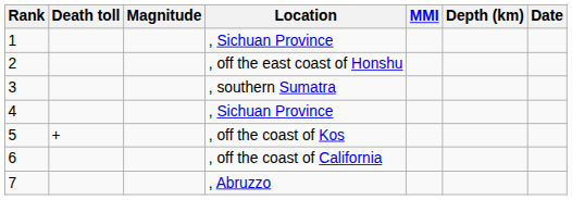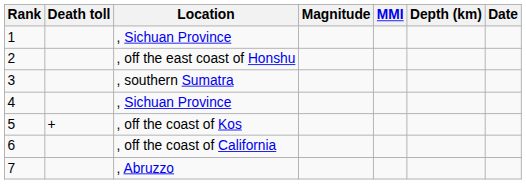 <table class="sortable wikitable" style="font-size:100%;">
 <tr>
 <th>Rank</th>
 <th>Death toll</th>
+<th>Location</th>
 <th>Magnitude</th>
-<th>Location</th>
 <th><a href='#'>MMI</a></th>
 <th>Depth (km)</th>
 <th>Date</th>
 </tr>
 <tr>
 <td>1</td>
 <td></td>
+<td>, <a href='#'>Sichuan Province</a></td>
 <td></td>
-<td>, <a href='#'>Sichuan Province</a></td>
 <td></td>
 <td></td>
 <td></td>
 </tr>
 <tr>
 <td>2</td>
 <td></td>
+<td>, off the east coast of <a href='#'>Honshu</a></td>
 <td></td>
-<td>, off the east coast of <a href='#'>Honshu</a></td>
 <td></td>
 <td></td>
 <td></td>
 </tr>
 <tr>
 <td>3</td>
 <td></td>
+<td>, southern <a href='#'>Sumatra</a></td>
 <td></td>
-<td>, southern <a href='#'>Sumatra</a></td>
 <td></td>
 <td></td>
 <td></td>
 </tr>
 <tr>
 <td>4</td>
 <td></td>
+<td>, <a href='#'>Sichuan Province</a></td>
 <td></td>
-<td>, <a href='#'>Sichuan Province</a></td>
 <td></td>
 <td></td>
 <td></td>
 </tr>
 <tr>
 <td>5</td>
 <td>+</td>
+<td>, off the coast of <a href='#'>Kos</a></td>
 <td></td>
-<td>, off the coast of <a href='#'>Kos</a></td>
 <td></td>
 <td></td>
 <td></td>
 </tr>
 <tr>
 <td>6</td>
 <td></td>
+<td>, off the coast of <a href='#'>California</a></td>
 <td></td>
-<td>, off the coast of <a href='#'>California</a></td>
 <td></td>
 <td></td>
 <td></td>
 </tr>
 <tr>
 <td>7</td>
 <td></td>
+<td>, <a href='#'>Abruzzo</a></td>
 <td></td>
-<td>, <a href='#'>Abruzzo</a></td>
 <td></td>
 <td></td>
 <td></td>
 </tr>
 </table>
